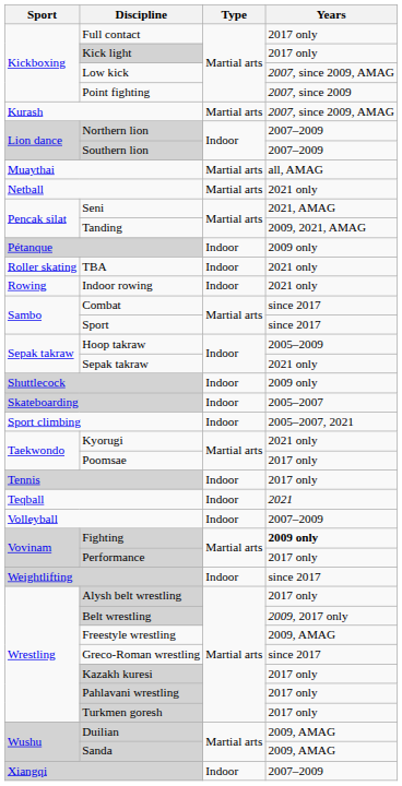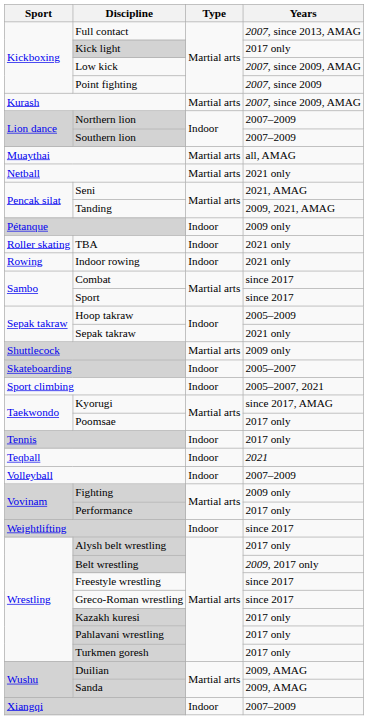 <table class=wikitable>
 <tr>
 <th>Sport</th>
 <th>Discipline</th>
 <th>Type</th>
 <th>Years</th>
 </tr>
 <tr>
 <td rowspan=4><a href='#'>Kickboxing</a></td>
 <td>Full contact</td>
 <td rowspan=4>Martial arts</td>
-<td>2017 only</td>
+<td><em>2007</em>, since 2013, AMAG</td>
 </tr>
 <tr>
 <td style="background: #D3D3D3;">Kick light</td>
 <td>2017 only</td>
 </tr>
 <tr>
 <td>Low kick</td>
 <td><em>2007</em>, since 2009, AMAG</td>
 </tr>
 <tr>
 <td>Point fighting</td>
 <td><em>2007</em>, since 2009</td>
 </tr>
 <tr>
 <td colspan=2><a href='#'>Kurash</a></td>
 <td>Martial arts</td>
 <td><em>2007</em>, since 2009, AMAG</td>
 </tr>
 <tr>
 <td rowspan=2 style="background: #D3D3D3;"><a href='#'>Lion dance</a></td>
 <td style="background: #D3D3D3;">Northern lion</td>
 <td rowspan=2>Indoor</td>
 <td>2007–2009</td>
 </tr>
 <tr>
 <td style="background: #D3D3D3;">Southern lion</td>
 <td>2007–2009</td>
 </tr>
 <tr>
 <td colspan=2><a href='#'>Muaythai</a></td>
 <td>Martial arts</td>
 <td>all, AMAG</td>
 </tr>
 <tr>
 <td colspan=2><a href='#'>Netball</a></td>
 <td>Martial arts</td>
 <td>2021 only</td>
 </tr>
 <tr>
 <td rowspan=2><a href='#'>Pencak silat</a></td>
 <td>Seni</td>
 <td rowspan=2>Martial arts</td>
 <td>2021, AMAG</td>
 </tr>
 <tr>
 <td>Tanding</td>
 <td>2009, 2021, AMAG</td>
 </tr>
 <tr>
 <td colspan=2 style="background: #D3D3D3;"><a href='#'>Pétanque</a></td>
 <td>Indoor</td>
 <td>2009 only</td>
 </tr>
 <tr>
 <td><a href='#'>Roller skating</a></td>
 <td>TBA</td>
 <td>Indoor</td>
 <td>2021 only</td>
 </tr>
 <tr>
 <td><a href='#'>Rowing</a></td>
 <td>Indoor rowing</td>
 <td>Indoor</td>
 <td>2021 only</td>
 </tr>
 <tr>
 <td rowspan=2><a href='#'>Sambo</a></td>
 <td>Combat</td>
 <td rowspan=2>Martial arts</td>
 <td>since 2017</td>
 </tr>
 <tr>
 <td>Sport</td>
 <td>since 2017</td>
 </tr>
 <tr>
 <td rowspan=2><a href='#'>Sepak takraw</a></td>
 <td>Hoop takraw</td>
 <td rowspan=2>Indoor</td>
 <td>2005–2009</td>
 </tr>
 <tr>
 <td>Sepak takraw</td>
 <td>2021 only</td>
 </tr>
 <tr>
 <td colspan=2 style="background: #D3D3D3;"><a href='#'>Shuttlecock</a></td>
-<td>Indoor</td>
+<td>Martial arts</td>
 <td>2009 only</td>
 </tr>
 <tr>
 <td colspan=2 style="background: #D3D3D3;"><a href='#'>Skateboarding</a></td>
 <td>Indoor</td>
 <td>2005–2007</td>
 </tr>
 <tr>
 <td colspan=2><a href='#'>Sport climbing</a></td>
 <td>Indoor</td>
 <td>2005–2007, 2021</td>
 </tr>
 <tr>
 <td rowspan=2><a href='#'>Taekwondo</a></td>
 <td>Kyorugi</td>
 <td rowspan=2>Martial arts</td>
-<td>2021 only</td>
+<td>since 2017, AMAG</td>
 </tr>
 <tr>
 <td>Poomsae</td>
 <td>2017 only</td>
 </tr>
 <tr>
 <td colspan=2 style="background: #D3D3D3;"><a href='#'>Tennis</a></td>
 <td>Indoor</td>
 <td>2017 only</td>
 </tr>
 <tr>
 <td colspan=2><a href='#'>Teqball</a></td>
 <td>Indoor</td>
 <td><em>2021</em></td>
 </tr>
 <tr>
 <td colspan=2><a href='#'>Volleyball</a></td>
 <td>Indoor</td>
 <td>2007–2009</td>
 </tr>
 <tr>
 <td rowspan=2 style="background: #D3D3D3;"><a href='#'>Vovinam</a></td>
 <td style="background: #D3D3D3;">Fighting</td>
 <td rowspan=2>Martial arts</td>
-<td><strong>2009 only</strong></td>
+<td>2009 only</td>
 </tr>
 <tr>
 <td style="background: #D3D3D3;">Performance</td>
 <td>2017 only</td>
 </tr>
 <tr>
 <td colspan=2 style="background: #D3D3D3;"><a href='#'>Weightlifting</a></td>
 <td>Indoor</td>
 <td>since 2017</td>
 </tr>
 <tr>
 <td rowspan=7><a href='#'>Wrestling</a></td>
 <td style="background: #D3D3D3;">Alysh belt wrestling</td>
 <td rowspan=7>Martial arts</td>
 <td>2017 only</td>
 </tr>
 <tr>
 <td style="background: #D3D3D3;">Belt wrestling</td>
 <td><em>2009</em>, 2017 only</td>
 </tr>
 <tr>
 <td>Freestyle wrestling</td>
-<td>2009, AMAG</td>
+<td>since 2017</td>
 </tr>
 <tr>
 <td>Greco-Roman wrestling</td>
 <td>since 2017</td>
 </tr>
 <tr>
 <td style="background: #D3D3D3;">Kazakh kuresi</td>
 <td>2017 only</td>
 </tr>
 <tr>
 <td style="background: #D3D3D3;">Pahlavani wrestling</td>
 <td>2017 only</td>
 </tr>
 <tr>
 <td style="background: #D3D3D3;">Turkmen goresh</td>
 <td>2017 only</td>
 </tr>
 <tr>
 <td rowspan=2 style="background: #D3D3D3;"><a href='#'>Wushu</a></td>
 <td style="background: #D3D3D3;">Duilian</td>
 <td rowspan=2>Martial arts</td>
 <td>2009, AMAG</td>
 </tr>
 <tr>
 <td style="background: #D3D3D3;">Sanda</td>
 <td>2009, AMAG</td>
 </tr>
 <tr>
 <td colspan=2 style="background: #D3D3D3;"><a href='#'>Xiangqi</a></td>
 <td>Indoor</td>
 <td>2007–2009</td>
 </tr>
 </table>
